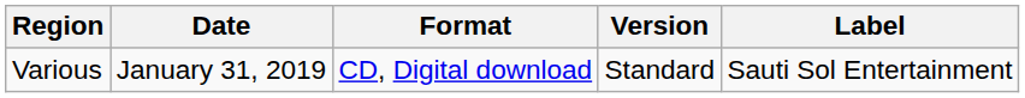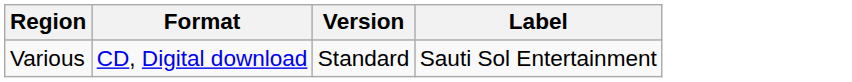 <table class="wikitable sortable">
 <tr>
 <th>Region</th>
-<th>Date</th>
 <th>Format</th>
 <th>Version</th>
 <th>Label</th>
 </tr>
 <tr>
 <td>Various</td>
-<td>January 31, 2019</td>
 <td><a href='#'>CD</a>, <a href='#'>Digital download</a></td>
 <td>Standard</td>
 <td>Sauti Sol Entertainment</td>
 </tr>
 </table>
